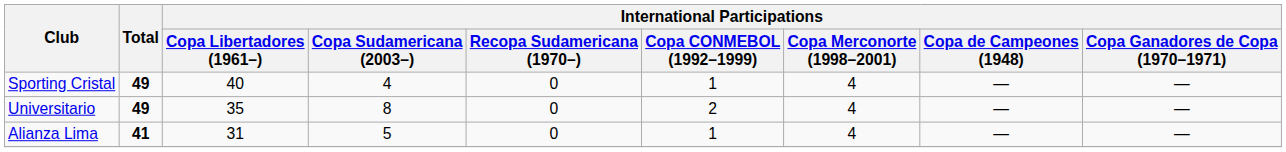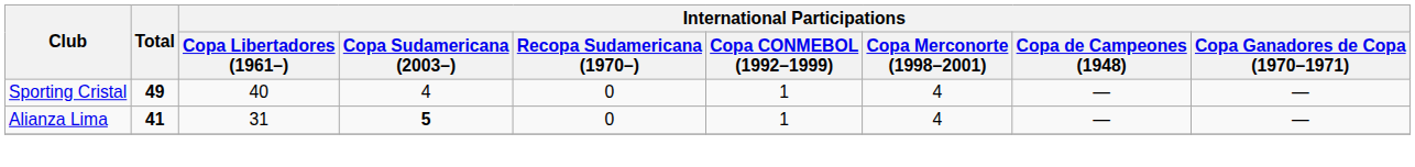 <table class="wikitable" style="text-align: center;" align=center>
 <tr>
 <th rowspan="2">Club</th>
 <th rowspan="2">Total</th>
 <th colspan="7">International Participations</th>
 </tr>
 <tr>
 <th><a href='#'>Copa Libertadores</a><br>(1961–)</th>
 <th><a href='#'>Copa Sudamericana</a><br>(2003–)</th>
 <th><a href='#'>Recopa Sudamericana</a><br>(1970–)</th>
 <th><a href='#'>Copa CONMEBOL</a><br>(1992–1999)</th>
 <th><a href='#'>Copa Merconorte</a><br>(1998–2001)</th>
 <th><a href='#'>Copa de Campeones</a> <br>(1948)</th>
 <th><a href='#'>Copa Ganadores de Copa</a> <br>(1970–1971)</th>
 </tr>
 <tr>
 <td align=left><a href='#'>Sporting Cristal</a></td>
 <td><strong>49</strong></td>
 <td>40</td>
 <td>4</td>
 <td>0</td>
 <td>1</td>
 <td>4</td>
 <td>—</td>
 <td>—</td>
 </tr>
 <tr>
-<td align=left><a href='#'>Universitario</a></td>
-<td><strong>49</strong></td>
-<td>35</td>
-<td>8</td>
-<td>0</td>
-<td>2</td>
-<td>4</td>
-<td>—</td>
-<td>—</td>
-</tr>
-<tr>
 <td align=left><a href='#'>Alianza Lima</a></td>
 <td><strong>41</strong></td>
 <td>31</td>
-<td>5</td>
+<td><strong>5</strong></td>
 <td>0</td>
 <td>1</td>
 <td>4</td>
 <td>—</td>
 <td>—</td>
 </tr>
 <tr>
 </tr>
 </table>
